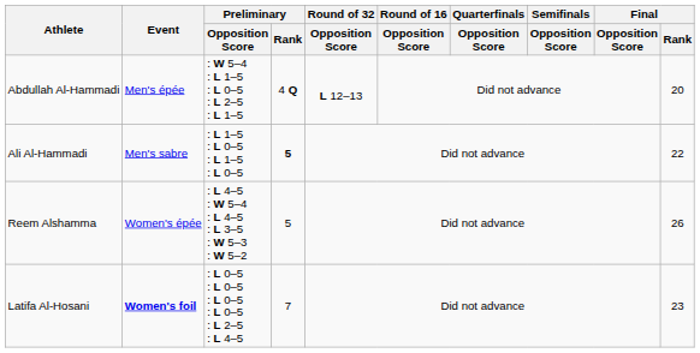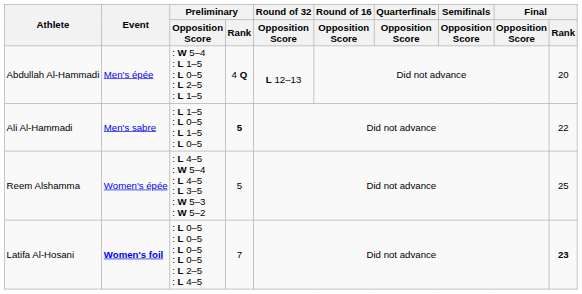 <table class=wikitable style=font-size:90%;text-align:center>
 <tr>
 <th rowspan="2">Athlete</th>
 <th rowspan="2">Event</th>
 <th colspan="2">Preliminary</th>
 <th>Round of 32</th>
 <th>Round of 16</th>
 <th>Quarterfinals</th>
 <th>Semifinals</th>
 <th colspan="2">Final</th>
 </tr>
 <tr>
 <th>Opposition<br>Score</th>
 <th>Rank</th>
 <th>Opposition<br>Score</th>
 <th>Opposition<br>Score</th>
 <th>Opposition<br>Score</th>
 <th>Opposition<br>Score</th>
 <th>Opposition<br>Score</th>
 <th>Rank</th>
 </tr>
 <tr>
 <td align=left>Abdullah Al-Hammadi</td>
 <td align=left><a href='#'>Men's épée</a></td>
 <td align=left>: <strong>W</strong> 5–4<br>: <strong>L</strong> 1–5<br>: <strong>L</strong> 0–5<br>: <strong>L</strong> 2–5<br>: <strong>L</strong> 1–5</td>
 <td>4 <strong>Q</strong></td>
 <td><br><strong>L</strong> 12–13</td>
 <td colspan=4>Did not advance</td>
 <td>20</td>
 </tr>
 <tr>
 <td align=left>Ali Al-Hammadi</td>
 <td align=left><a href='#'>Men's sabre</a></td>
 <td align=left>: <strong>L</strong> 1–5<br>: <strong>L</strong> 0–5<br>: <strong>L</strong> 1–5<br>: <strong>L</strong> 0–5</td>
 <td><strong>5</strong></td>
 <td colspan=5>Did not advance</td>
 <td>22</td>
 </tr>
 <tr>
 <td align=left>Reem Alshamma</td>
 <td align=left><a href='#'>Women's épée</a></td>
 <td align=left>: <strong>L</strong> 4–5<br>: <strong>W</strong> 5–4<br>: <strong>L</strong> 4–5<br>: <strong>L</strong> 3–5<br>: <strong>W</strong> 5–3<br>: <strong>W</strong> 5–2</td>
 <td>5</td>
 <td colspan=5>Did not advance</td>
-<td>26</td>
+<td>25</td>
 </tr>
 <tr>
 <td align=left>Latifa Al-Hosani</td>
 <td align=left><strong><a href='#'>Women's foil</a></strong></td>
 <td align=left>: <strong>L</strong> 0–5<br>: <strong>L</strong> 0–5<br>: <strong>L</strong> 0–5<br>: <strong>L</strong> 0–5<br>: <strong>L</strong> 2–5<br>: <strong>L</strong> 4–5</td>
 <td>7</td>
 <td colspan=5>Did not advance</td>
-<td>23</td>
+<td><strong>23</strong></td>
 </tr>
 </table>
